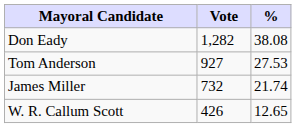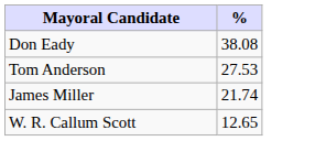 <table class="wikitable">
 <tr>
 <th style="background:#ddf; width:200px;">Mayoral Candidate</th>
-<th style="background:#ddf; width:50px;">Vote</th>
 <th style="background:#ddf; width:30px;">%</th>
 </tr>
 <tr>
 <td>Don Eady</td>
-<td>1,282</td>
 <td>38.08</td>
 </tr>
 <tr>
 <td>Tom Anderson</td>
-<td>927</td>
 <td>27.53</td>
 </tr>
 <tr>
 <td>James Miller</td>
-<td>732</td>
 <td>21.74</td>
 </tr>
 <tr>
 <td>W. R. Callum Scott</td>
-<td>426</td>
 <td>12.65</td>
 </tr>
 </table>
